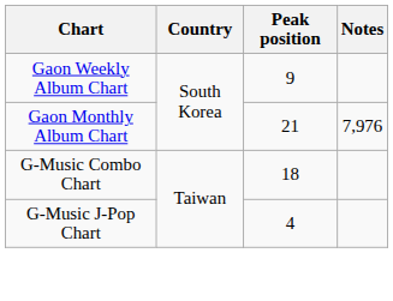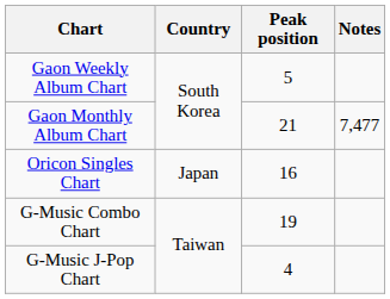 <table class="wikitable" style="text-align:center; width:55%">
 <tr>
 <th>Chart</th>
 <th>Country</th>
 <th>Peak position</th>
 <th>Notes</th>
 </tr>
 <tr>
 <td><a href='#'>Gaon Weekly Album Chart</a></td>
 <td rowspan=2>South Korea</td>
-<td>9</td>
+<td>5</td>
 <td></td>
 </tr>
 <tr>
 <td><a href='#'>Gaon Monthly Album Chart</a></td>
 <td>21</td>
-<td>7,976</td>
+<td>7,477</td>
+</tr>
+<tr>
+<td><a href='#'>Oricon Singles Chart</a></td>
+<td>Japan</td>
+<td>16</td>
+<td></td>
 </tr>
 <tr>
 <td>G-Music Combo Chart</td>
 <td rowspan=3>Taiwan</td>
-<td>18</td>
+<td>19</td>
 <td></td>
 </tr>
 <tr>
 <td>G-Music J-Pop Chart</td>
 <td>4</td>
 <td></td>
 </tr>
 </table>
